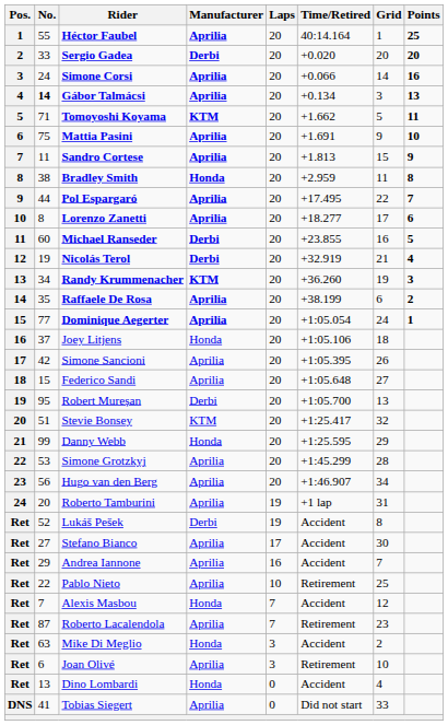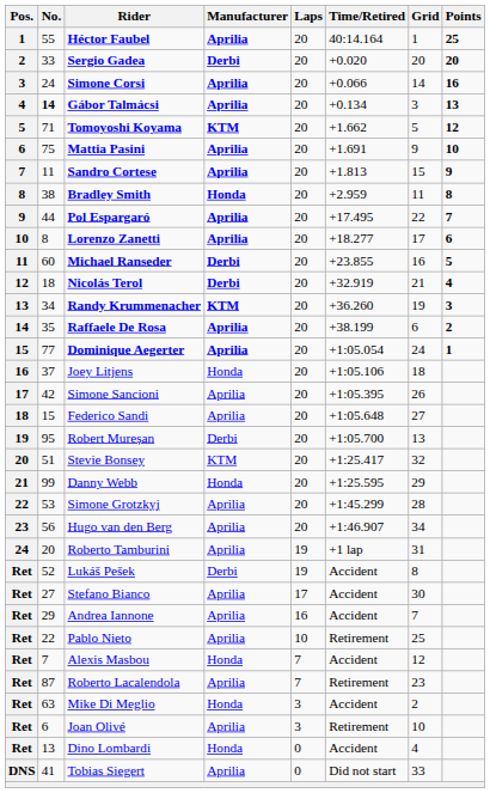 <table class="wikitable" style="font-size: 95%;">
 <tr>
 <th>Pos.</th>
 <th>No.</th>
 <th>Rider</th>
 <th>Manufacturer</th>
 <th>Laps</th>
 <th>Time/Retired</th>
 <th>Grid</th>
 <th>Points</th>
 </tr>
 <tr>
 <th>1</th>
 <td>55</td>
 <td> <strong><a href='#'>Héctor Faubel</a></strong></td>
 <td><strong><a href='#'>Aprilia</a></strong></td>
 <td>20</td>
 <td>40:14.164</td>
 <td>1</td>
 <td><strong>25</strong></td>
 </tr>
 <tr>
 <th>2</th>
 <td>33</td>
 <td> <strong><a href='#'>Sergio Gadea</a></strong></td>
 <td><strong><a href='#'>Derbi</a></strong></td>
 <td>20</td>
 <td>+0.020</td>
 <td>20</td>
 <td><strong>20</strong></td>
 </tr>
 <tr>
 <th>3</th>
 <td>24</td>
 <td> <strong><a href='#'>Simone Corsi</a></strong></td>
 <td><strong><a href='#'>Aprilia</a></strong></td>
 <td>20</td>
 <td>+0.066</td>
 <td>14</td>
 <td><strong>16</strong></td>
 </tr>
 <tr>
 <th>4</th>
 <td><strong>14</strong></td>
 <td> <strong><a href='#'>Gábor Talmácsi</a></strong></td>
 <td><strong><a href='#'>Aprilia</a></strong></td>
 <td>20</td>
 <td>+0.134</td>
 <td>3</td>
 <td><strong>13</strong></td>
 </tr>
 <tr>
 <th>5</th>
 <td>71</td>
 <td> <strong><a href='#'>Tomoyoshi Koyama</a></strong></td>
 <td><strong><a href='#'>KTM</a></strong></td>
 <td>20</td>
 <td>+1.662</td>
 <td>5</td>
-<td><strong>11</strong></td>
+<td><strong>12</strong></td>
 </tr>
 <tr>
 <th>6</th>
 <td>75</td>
 <td> <strong><a href='#'>Mattia Pasini</a></strong></td>
 <td><strong><a href='#'>Aprilia</a></strong></td>
 <td>20</td>
 <td>+1.691</td>
 <td>9</td>
 <td><strong>10</strong></td>
 </tr>
 <tr>
 <th>7</th>
 <td>11</td>
 <td> <strong><a href='#'>Sandro Cortese</a></strong></td>
 <td><strong><a href='#'>Aprilia</a></strong></td>
 <td>20</td>
 <td>+1.813</td>
 <td>15</td>
 <td><strong>9</strong></td>
 </tr>
 <tr>
 <th>8</th>
 <td>38</td>
 <td> <strong><a href='#'>Bradley Smith</a></strong></td>
 <td><strong><a href='#'>Honda</a></strong></td>
 <td>20</td>
 <td>+2.959</td>
 <td>11</td>
 <td><strong>8</strong></td>
 </tr>
 <tr>
 <th>9</th>
 <td>44</td>
 <td> <strong><a href='#'>Pol Espargaró</a></strong></td>
 <td><strong><a href='#'>Aprilia</a></strong></td>
 <td>20</td>
 <td>+17.495</td>
 <td>22</td>
 <td><strong>7</strong></td>
 </tr>
 <tr>
 <th>10</th>
 <td>8</td>
 <td> <strong><a href='#'>Lorenzo Zanetti</a></strong></td>
 <td><strong><a href='#'>Aprilia</a></strong></td>
 <td>20</td>
 <td>+18.277</td>
 <td>17</td>
 <td><strong>6</strong></td>
 </tr>
 <tr>
 <th>11</th>
 <td>60</td>
 <td> <strong><a href='#'>Michael Ranseder</a></strong></td>
 <td><strong><a href='#'>Derbi</a></strong></td>
 <td>20</td>
 <td>+23.855</td>
 <td>16</td>
 <td><strong>5</strong></td>
 </tr>
 <tr>
 <th>12</th>
-<td>19</td>
+<td>18</td>
 <td> <strong><a href='#'>Nicolás Terol</a></strong></td>
 <td><strong><a href='#'>Derbi</a></strong></td>
 <td>20</td>
 <td>+32.919</td>
 <td>21</td>
 <td><strong>4</strong></td>
 </tr>
 <tr>
 <th>13</th>
 <td>34</td>
 <td> <strong><a href='#'>Randy Krummenacher</a></strong></td>
 <td><strong><a href='#'>KTM</a></strong></td>
 <td>20</td>
 <td>+36.260</td>
 <td>19</td>
 <td><strong>3</strong></td>
 </tr>
 <tr>
 <th>14</th>
 <td>35</td>
 <td> <strong><a href='#'>Raffaele De Rosa</a></strong></td>
 <td><strong><a href='#'>Aprilia</a></strong></td>
 <td>20</td>
 <td>+38.199</td>
 <td>6</td>
 <td><strong>2</strong></td>
 </tr>
 <tr>
 <th>15</th>
 <td>77</td>
 <td> <strong><a href='#'>Dominique Aegerter</a></strong></td>
 <td><strong><a href='#'>Aprilia</a></strong></td>
 <td>20</td>
 <td>+1:05.054</td>
 <td>24</td>
 <td><strong>1</strong></td>
 </tr>
 <tr>
 <th>16</th>
 <td>37</td>
 <td> <a href='#'>Joey Litjens</a></td>
 <td><a href='#'>Honda</a></td>
 <td>20</td>
 <td>+1:05.106</td>
 <td>18</td>
 <td></td>
 </tr>
 <tr>
 <th>17</th>
 <td>42</td>
 <td> <a href='#'>Simone Sancioni</a></td>
 <td><a href='#'>Aprilia</a></td>
 <td>20</td>
 <td>+1:05.395</td>
 <td>26</td>
 <td></td>
 </tr>
 <tr>
 <th>18</th>
 <td>15</td>
 <td> <a href='#'>Federico Sandi</a></td>
 <td><a href='#'>Aprilia</a></td>
 <td>20</td>
 <td>+1:05.648</td>
 <td>27</td>
 <td></td>
 </tr>
 <tr>
 <th>19</th>
 <td>95</td>
 <td> <a href='#'>Robert Mureșan</a></td>
 <td><a href='#'>Derbi</a></td>
 <td>20</td>
 <td>+1:05.700</td>
 <td>13</td>
 <td></td>
 </tr>
 <tr>
 <th>20</th>
 <td>51</td>
 <td> <a href='#'>Stevie Bonsey</a></td>
 <td><a href='#'>KTM</a></td>
 <td>20</td>
 <td>+1:25.417</td>
 <td>32</td>
 <td></td>
 </tr>
 <tr>
 <th>21</th>
 <td>99</td>
 <td> <a href='#'>Danny Webb</a></td>
 <td><a href='#'>Honda</a></td>
 <td>20</td>
 <td>+1:25.595</td>
 <td>29</td>
 <td></td>
 </tr>
 <tr>
 <th>22</th>
 <td>53</td>
 <td> <a href='#'>Simone Grotzkyj</a></td>
 <td><a href='#'>Aprilia</a></td>
 <td>20</td>
 <td>+1:45.299</td>
 <td>28</td>
 <td></td>
 </tr>
 <tr>
 <th>23</th>
 <td>56</td>
 <td> <a href='#'>Hugo van den Berg</a></td>
 <td><a href='#'>Aprilia</a></td>
 <td>20</td>
 <td>+1:46.907</td>
 <td>34</td>
 <td></td>
 </tr>
 <tr>
 <th>24</th>
 <td>20</td>
 <td> <a href='#'>Roberto Tamburini</a></td>
 <td><a href='#'>Aprilia</a></td>
 <td>19</td>
 <td>+1 lap</td>
 <td>31</td>
 <td></td>
 </tr>
 <tr>
 <th>Ret</th>
 <td>52</td>
 <td> <a href='#'>Lukáš Pešek</a></td>
 <td><a href='#'>Derbi</a></td>
 <td>19</td>
 <td>Accident</td>
 <td>8</td>
 <td></td>
 </tr>
 <tr>
 <th>Ret</th>
 <td>27</td>
 <td> <a href='#'>Stefano Bianco</a></td>
 <td><a href='#'>Aprilia</a></td>
 <td>17</td>
 <td>Accident</td>
 <td>30</td>
 <td></td>
 </tr>
 <tr>
 <th>Ret</th>
 <td>29</td>
 <td> <a href='#'>Andrea Iannone</a></td>
 <td><a href='#'>Aprilia</a></td>
 <td>16</td>
 <td>Accident</td>
 <td>7</td>
 <td></td>
 </tr>
 <tr>
 <th>Ret</th>
 <td>22</td>
 <td> <a href='#'>Pablo Nieto</a></td>
 <td><a href='#'>Aprilia</a></td>
 <td>10</td>
 <td>Retirement</td>
 <td>25</td>
 <td></td>
 </tr>
 <tr>
 <th>Ret</th>
 <td>7</td>
 <td> <a href='#'>Alexis Masbou</a></td>
 <td><a href='#'>Honda</a></td>
 <td>7</td>
 <td>Accident</td>
 <td>12</td>
 <td></td>
 </tr>
 <tr>
 <th>Ret</th>
 <td>87</td>
 <td> <a href='#'>Roberto Lacalendola</a></td>
 <td><a href='#'>Aprilia</a></td>
 <td>7</td>
 <td>Retirement</td>
 <td>23</td>
 <td></td>
 </tr>
 <tr>
 <th>Ret</th>
 <td>63</td>
 <td> <a href='#'>Mike Di Meglio</a></td>
 <td><a href='#'>Honda</a></td>
 <td>3</td>
 <td>Accident</td>
 <td>2</td>
 <td></td>
 </tr>
 <tr>
 <th>Ret</th>
 <td>6</td>
 <td> <a href='#'>Joan Olivé</a></td>
 <td><a href='#'>Aprilia</a></td>
 <td>3</td>
 <td>Retirement</td>
 <td>10</td>
 <td></td>
 </tr>
 <tr>
 <th>Ret</th>
 <td>13</td>
 <td> <a href='#'>Dino Lombardi</a></td>
 <td><a href='#'>Honda</a></td>
 <td>0</td>
 <td>Accident</td>
 <td>4</td>
 <td></td>
 </tr>
 <tr>
 <th>DNS</th>
 <td>41</td>
 <td> <a href='#'>Tobias Siegert</a></td>
 <td><a href='#'>Aprilia</a></td>
 <td>0</td>
 <td>Did not start</td>
 <td>33</td>
 <td></td>
 </tr>
 <tr>
 <th colspan=8></th>
 </tr>
 </table>
